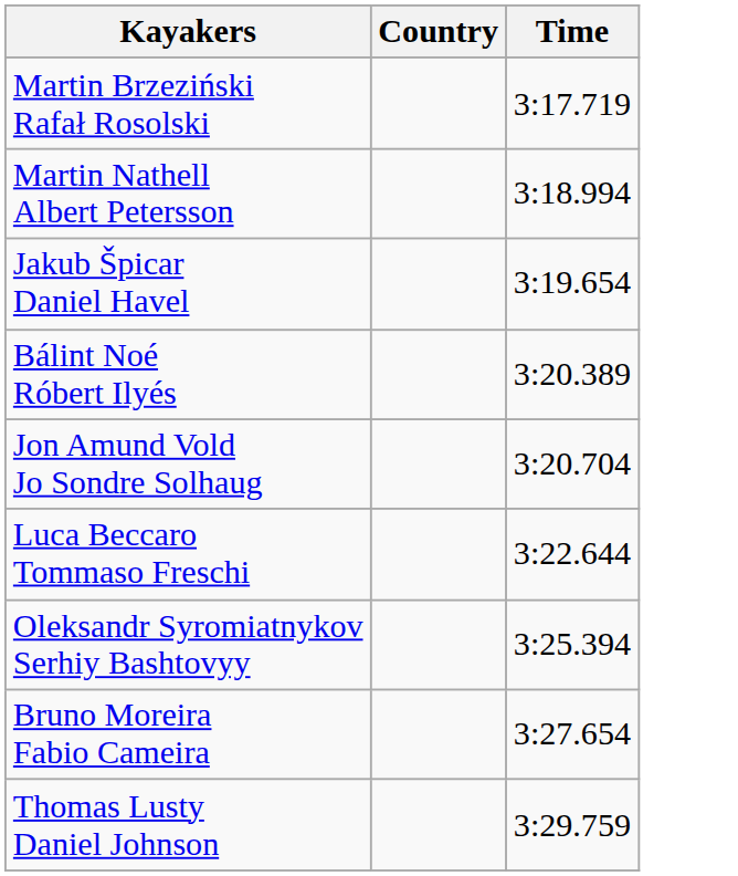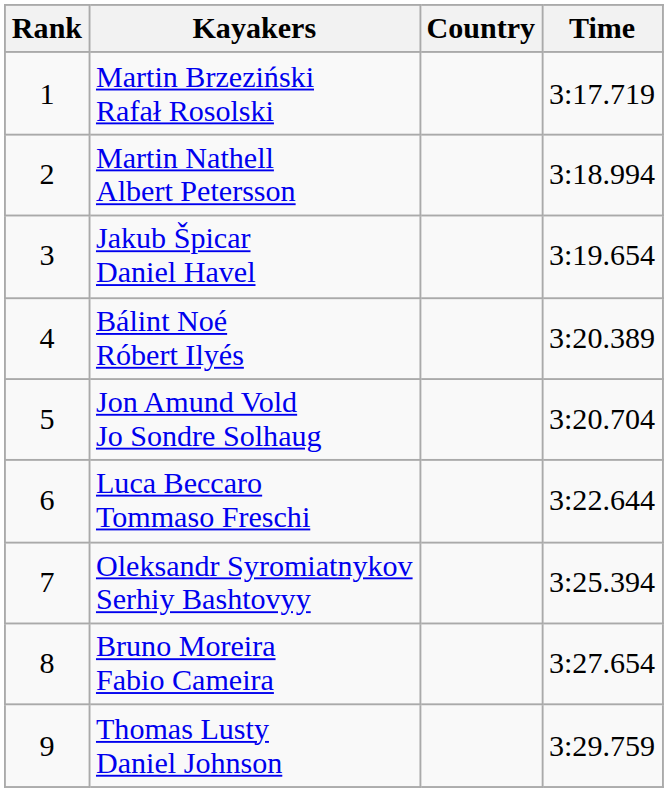 <table class="wikitable" style="text-align:center">
 <tr>
+<th>Rank</th>
 <th>Kayakers</th>
 <th>Country</th>
 <th>Time</th>
 </tr>
 <tr>
+<td>1</td>
 <td align="left"><a href='#'>Martin Brzeziński</a><br><a href='#'>Rafał Rosolski</a></td>
 <td align="left"></td>
 <td>3:17.719</td>
 </tr>
 <tr>
+<td>2</td>
 <td align="left"><a href='#'>Martin Nathell</a><br><a href='#'>Albert Petersson</a></td>
 <td align="left"></td>
 <td>3:18.994</td>
 </tr>
 <tr>
+<td>3</td>
 <td align="left"><a href='#'>Jakub Špicar</a><br><a href='#'>Daniel Havel</a></td>
 <td align="left"></td>
 <td>3:19.654</td>
 </tr>
 <tr>
+<td>4</td>
 <td align="left"><a href='#'>Bálint Noé</a><br><a href='#'>Róbert Ilyés</a></td>
 <td align="left"></td>
 <td>3:20.389</td>
 </tr>
 <tr>
+<td>5</td>
 <td align="left"><a href='#'>Jon Amund Vold</a><br><a href='#'>Jo Sondre Solhaug</a></td>
 <td align="left"></td>
 <td>3:20.704</td>
 </tr>
 <tr>
+<td>6</td>
 <td align="left"><a href='#'>Luca Beccaro</a><br><a href='#'>Tommaso Freschi</a></td>
 <td align="left"></td>
 <td>3:22.644</td>
 </tr>
 <tr>
+<td>7</td>
 <td align="left"><a href='#'>Oleksandr Syromiatnykov</a><br><a href='#'>Serhiy Bashtovyy</a></td>
 <td align="left"></td>
 <td>3:25.394</td>
 </tr>
 <tr>
+<td>8</td>
 <td align="left"><a href='#'>Bruno Moreira</a><br><a href='#'>Fabio Cameira</a></td>
 <td align="left"></td>
 <td>3:27.654</td>
 </tr>
 <tr>
+<td>9</td>
 <td align="left"><a href='#'>Thomas Lusty</a><br><a href='#'>Daniel Johnson</a></td>
 <td align="left"></td>
 <td>3:29.759</td>
 </tr>
 </table>
